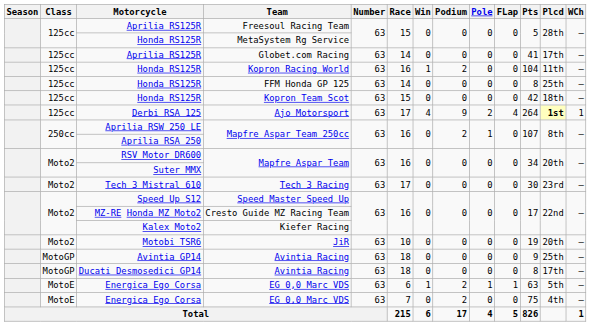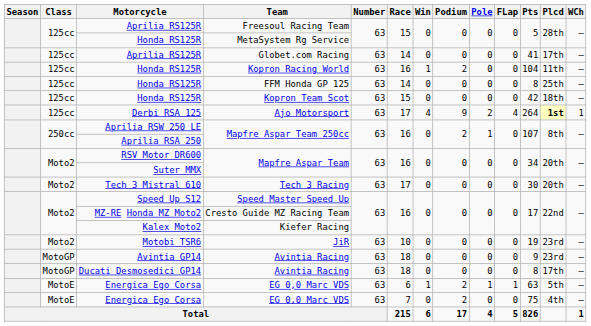 <table class="wikitable" style="font-size:100%; text-align:right;">
 <tr>
 <th>Season</th>
 <th>Class</th>
 <th>Motorcycle</th>
 <th>Team</th>
 <th>Number</th>
 <th>Race</th>
 <th>Win</th>
 <th>Podium</th>
 <th><a href='#'>Pole</a></th>
 <th>FLap</th>
 <th>Pts</th>
 <th>Plcd</th>
 <th>WCh</th>
 </tr>
 <tr align="right">
 <th rowspan=2></th>
 <td rowspan=2>125cc</td>
 <td><a href='#'>Aprilia RS125R</a></td>
 <td>Freesoul Racing Team</td>
 <td rowspan=2>63</td>
 <td rowspan=2>15</td>
 <td rowspan=2>0</td>
 <td rowspan=2>0</td>
 <td rowspan=2>0</td>
 <td rowspan=2>0</td>
 <td rowspan=2>5</td>
 <td rowspan=2>28th</td>
 <td rowspan=2>–</td>
 </tr>
 <tr align="right">
 <td><a href='#'>Honda RS125R</a></td>
 <td>MetaSystem Rg Service</td>
 </tr>
 <tr align="right">
 <th></th>
 <td>125cc</td>
 <td><a href='#'>Aprilia RS125R</a></td>
 <td>Globet.com Racing</td>
 <td>63</td>
 <td>14</td>
 <td>0</td>
 <td>0</td>
 <td>0</td>
 <td>0</td>
 <td>41</td>
 <td>17th</td>
 <td>–</td>
 </tr>
 <tr align="right">
 <th></th>
 <td>125cc</td>
 <td><a href='#'>Honda RS125R</a></td>
 <td><a href='#'>Kopron Racing World</a></td>
 <td>63</td>
 <td>16</td>
 <td>1</td>
 <td>2</td>
 <td>0</td>
 <td>0</td>
 <td>104</td>
 <td>11th</td>
 <td>–</td>
 </tr>
 <tr align="right">
 <th></th>
 <td>125cc</td>
 <td><a href='#'>Honda RS125R</a></td>
 <td>FFM Honda GP 125</td>
 <td>63</td>
 <td>14</td>
 <td>0</td>
 <td>0</td>
 <td>0</td>
 <td>0</td>
 <td>8</td>
 <td>25th</td>
 <td>–</td>
 </tr>
 <tr align="right">
 <th></th>
 <td>125cc</td>
 <td><a href='#'>Honda RS125R</a></td>
 <td><a href='#'>Kopron Team Scot</a></td>
 <td>63</td>
 <td>15</td>
 <td>0</td>
 <td>0</td>
 <td>0</td>
 <td>0</td>
 <td>42</td>
 <td>18th</td>
 <td>–</td>
 </tr>
 <tr align="right">
 <th></th>
 <td>125cc</td>
 <td><a href='#'>Derbi RSA 125</a></td>
 <td><a href='#'>Ajo Motorsport</a></td>
 <td>63</td>
 <td>17</td>
 <td>4</td>
 <td>9</td>
 <td>2</td>
 <td>4</td>
 <td>264</td>
 <td style="background:#FFFFBF;"><strong>1st</strong></td>
 <td>1</td>
 </tr>
 <tr align="right">
 <th rowspan="2"></th>
 <td rowspan="2">250cc</td>
 <td><a href='#'>Aprilia RSW 250 LE</a></td>
 <td rowspan="2"><a href='#'>Mapfre Aspar Team 250cc</a></td>
 <td rowspan="2">63</td>
 <td rowspan="2">16</td>
 <td rowspan="2">0</td>
 <td rowspan="2">2</td>
 <td rowspan="2">1</td>
 <td rowspan="2">0</td>
 <td rowspan="2">107</td>
 <td rowspan="2">8th</td>
 <td rowspan="2">–</td>
 </tr>
 <tr align="right">
 <td><a href='#'>Aprilia RSA 250</a></td>
 </tr>
 <tr align="right">
 <th rowspan="2"></th>
 <td rowspan="2">Moto2</td>
 <td><a href='#'>RSV Motor DR600</a></td>
 <td rowspan="2"><a href='#'>Mapfre Aspar Team</a></td>
 <td rowspan="2">63</td>
 <td rowspan="2">16</td>
 <td rowspan="2">0</td>
 <td rowspan="2">0</td>
 <td rowspan="2">0</td>
 <td rowspan="2">0</td>
 <td rowspan="2">34</td>
 <td rowspan="2">20th</td>
 <td rowspan="2">–</td>
 </tr>
 <tr align="right">
 <td><a href='#'>Suter MMX</a></td>
 </tr>
 <tr align="right">
 <th></th>
 <td>Moto2</td>
 <td><a href='#'>Tech 3 Mistral 610</a></td>
 <td><a href='#'>Tech 3 Racing</a></td>
 <td>63</td>
 <td>17</td>
 <td>0</td>
 <td>0</td>
 <td>0</td>
 <td>0</td>
 <td>30</td>
-<td>23rd</td>
+<td>20th</td>
 <td>–</td>
 </tr>
 <tr align="right">
 <th rowspan=3></th>
 <td rowspan=3>Moto2</td>
 <td><a href='#'>Speed Up S12</a></td>
 <td><a href='#'>Speed Master Speed Up</a></td>
 <td rowspan=3>63</td>
 <td rowspan=3>16</td>
 <td rowspan=3>0</td>
 <td rowspan=3>0</td>
 <td rowspan=3>0</td>
 <td rowspan=3>0</td>
 <td rowspan=3>17</td>
 <td rowspan=3>22nd</td>
 <td rowspan=3>–</td>
 </tr>
 <tr align="right">
 <td><a href='#'>MZ-RE</a> <a href='#'>Honda MZ Moto2</a></td>
 <td>Cresto Guide MZ Racing Team</td>
 </tr>
 <tr align="right">
 <td><a href='#'>Kalex Moto2</a></td>
 <td>Kiefer Racing</td>
 </tr>
 <tr align="right">
 <th></th>
 <td>Moto2</td>
 <td><a href='#'>Motobi TSR6</a></td>
 <td><a href='#'>JiR</a></td>
 <td>63</td>
 <td>10</td>
 <td>0</td>
 <td>0</td>
 <td>0</td>
 <td>0</td>
 <td>19</td>
-<td>20th</td>
+<td>23rd</td>
 <td>–</td>
 </tr>
 <tr align="right">
 <th></th>
 <td>MotoGP</td>
 <td><a href='#'>Avintia GP14</a></td>
 <td><a href='#'>Avintia Racing</a></td>
 <td>63</td>
 <td>18</td>
 <td>0</td>
 <td>0</td>
 <td>0</td>
 <td>0</td>
 <td>9</td>
-<td>25th</td>
+<td>23rd</td>
 <td>–</td>
 </tr>
 <tr align="right">
 <th></th>
 <td>MotoGP</td>
 <td><a href='#'>Ducati Desmosedici GP14</a></td>
 <td><a href='#'>Avintia Racing</a></td>
 <td>63</td>
 <td>18</td>
 <td>0</td>
 <td>0</td>
 <td>0</td>
 <td>0</td>
 <td>8</td>
 <td>17th</td>
 <td>–</td>
 </tr>
 <tr align="right">
 <th></th>
 <td>MotoE</td>
 <td><a href='#'>Energica Ego Corsa</a></td>
 <td><a href='#'>EG 0,0 Marc VDS</a></td>
 <td>63</td>
 <td>6</td>
 <td>1</td>
 <td>2</td>
 <td>1</td>
 <td>1</td>
 <td>63</td>
 <td>5th</td>
 <td>–</td>
 </tr>
 <tr align="right">
 <th></th>
 <td>MotoE</td>
 <td><a href='#'>Energica Ego Corsa</a></td>
 <td><a href='#'>EG 0,0 Marc VDS</a></td>
 <td>63</td>
 <td>7</td>
 <td>0</td>
 <td>2</td>
 <td>0</td>
 <td>0</td>
 <td>75</td>
 <td>4th</td>
 <td>–</td>
 </tr>
 <tr align="right">
 <th colspan="5">Total</th>
 <td><strong>215</strong></td>
 <td><strong>6</strong></td>
 <td><strong>17</strong></td>
 <td><strong>4</strong></td>
 <td><strong>5</strong></td>
 <td><strong>826</strong></td>
 <td></td>
 <td><strong>1</strong></td>
 </tr>
 </table>
